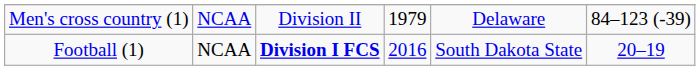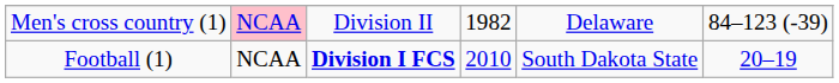 <table class="wikitable">
 <tr align="center">
 </tr>
 <tr align="center">
 <td rowspan="1"><a href='#'>Men's cross country</a> (1)</td>
-<td rowspan="1"><a href='#'>NCAA</a></td>
+<td rowspan="1" style="background: pink;"><a href='#'>NCAA</a></td>
 <td rowspan="1"><a href='#'>Division II</a></td>
-<td>1979</td>
+<td>1982</td>
 <td><a href='#'>Delaware</a></td>
 <td>84–123 (-39)</td>
 </tr>
 <tr align="center">
 <td rowspan="1"><a href='#'>Football</a> (1)</td>
 <td rowspan="1">NCAA</td>
 <td rowspan="1"><strong><a href='#'>Division I FCS</a></strong></td>
-<td><a href='#'>2016</a></td>
+<td><a href='#'>2010</a></td>
 <td><a href='#'>South Dakota State</a></td>
 <td><a href='#'>20–19</a></td>
 </tr>
 </table>
